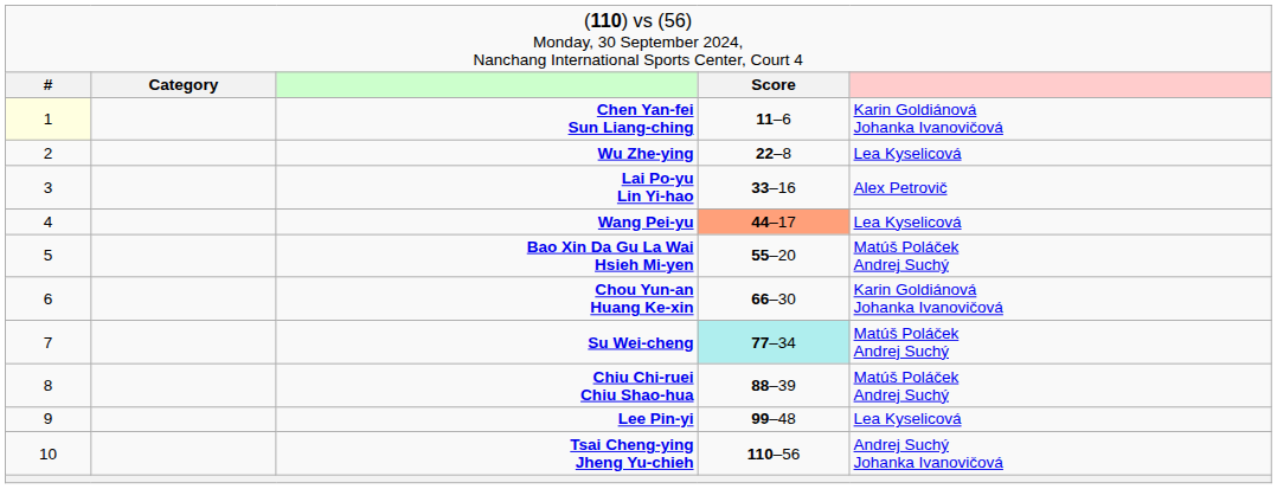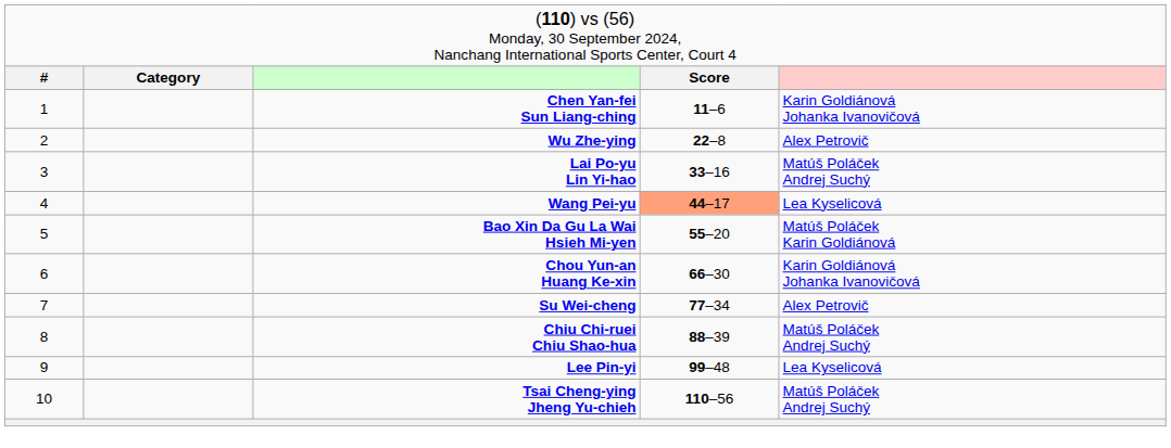 <table class="wikitable mw-collapsible mw-collapsed" style="font-size:90%; text-align:center" width="90%">
 <tr>
 <td colspan="5"><big>(<strong>110</strong>) <strong></strong> vs  (56)</big><br>Monday, 30 September 2024, <br>Nanchang International Sports Center, Court 4</td>
 </tr>
 <tr>
 <th width="25">#</th>
 <th width="50">Category</th>
 <th style="background-color:#CCFFCC" width="150"></th>
 <th width="50">Score<br></th>
 <th style="background-color:#FFCCCC" width="150"></th>
 </tr>
 <tr>
-<td style="background: lightyellow;">1</td>
+<td>1</td>
 <td></td>
 <td align="right"><strong><a href='#'>Chen Yan-fei</a> <br><a href='#'>Sun Liang-ching</a> </strong></td>
 <td><strong>11</strong>–6<br></td>
 <td align="left"> <a href='#'>Karin Goldiánová</a><br> <a href='#'>Johanka Ivanovičová</a></td>
 </tr>
 <tr>
 <td>2</td>
 <td></td>
 <td align="right"><strong><a href='#'>Wu Zhe-ying</a> </strong></td>
 <td><strong>22</strong>–8<br></td>
-<td align="left"> <a href='#'>Lea Kyselicová</a></td>
+<td align="left"> <a href='#'>Alex Petrovič</a></td>
 </tr>
 <tr>
 <td>3</td>
 <td></td>
 <td align="right"><strong><a href='#'>Lai Po-yu</a> <br><a href='#'>Lin Yi-hao</a> </strong></td>
 <td><strong>33</strong>–16<br></td>
-<td align="left"> <a href='#'>Alex Petrovič</a></td>
+<td align="left"> <a href='#'>Matúš Poláček</a><br> <a href='#'>Andrej Suchý</a></td>
 </tr>
 <tr>
 <td>4</td>
 <td></td>
 <td align="right"><strong><a href='#'>Wang Pei-yu</a> </strong></td>
 <td style="background: lightsalmon;"><strong>44</strong>–17<br></td>
 <td align="left"> <a href='#'>Lea Kyselicová</a></td>
 </tr>
 <tr>
 <td>5</td>
 <td></td>
 <td align="right"><strong><a href='#'>Bao Xin Da Gu La Wai</a> <br><a href='#'>Hsieh Mi-yen</a> </strong></td>
 <td><strong>55</strong>–20<br></td>
-<td align="left"> <a href='#'>Matúš Poláček</a><br> <a href='#'>Andrej Suchý</a></td>
+<td align="left"> <a href='#'>Matúš Poláček</a><br> <a href='#'>Karin Goldiánová</a></td>
 </tr>
 <tr>
 <td>6</td>
 <td></td>
 <td align="right"><strong><a href='#'>Chou Yun-an</a> <br><a href='#'>Huang Ke-xin</a> </strong></td>
 <td><strong>66</strong>–30<br></td>
 <td align="left"> <a href='#'>Karin Goldiánová</a><br> <a href='#'>Johanka Ivanovičová</a></td>
 </tr>
 <tr>
 <td>7</td>
 <td></td>
 <td align="right"><strong><a href='#'>Su Wei-cheng</a> </strong></td>
-<td style="background: paleturquoise;"><strong>77</strong>–34<br></td>
-<td align="left"> <a href='#'>Matúš Poláček</a><br> <a href='#'>Andrej Suchý</a></td>
+<td><strong>77</strong>–34<br></td>
+<td align="left"> <a href='#'>Alex Petrovič</a></td>
 </tr>
 <tr>
 <td>8</td>
 <td></td>
 <td align="right"><strong><a href='#'>Chiu Chi-ruei</a> <br><a href='#'>Chiu Shao-hua</a> </strong></td>
 <td><strong>88</strong>–39<br></td>
 <td align="left"> <a href='#'>Matúš Poláček</a><br> <a href='#'>Andrej Suchý</a></td>
 </tr>
 <tr>
 <td>9</td>
 <td></td>
 <td align="right"><strong><a href='#'>Lee Pin-yi</a> </strong></td>
 <td><strong>99</strong>–48<br></td>
 <td align="left"> <a href='#'>Lea Kyselicová</a></td>
 </tr>
 <tr>
 <td>10</td>
 <td></td>
 <td align="right"><strong><a href='#'>Tsai Cheng-ying</a> <br><a href='#'>Jheng Yu-chieh</a> </strong></td>
 <td><strong>110</strong>–56<br></td>
-<td align="left"> <a href='#'>Andrej Suchý</a><br> <a href='#'>Johanka Ivanovičová</a></td>
+<td align="left"> <a href='#'>Matúš Poláček</a><br> <a href='#'>Andrej Suchý</a></td>
 </tr>
 <tr>
 <th colspan="5"></th>
 </tr>
 </table>
